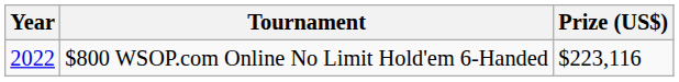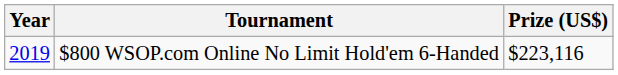 <table class="wikitable">
 <tr>
 <th>Year</th>
 <th>Tournament</th>
 <th>Prize (US$)</th>
 </tr>
 <tr>
-<td><a href='#'>2022</a></td>
+<td><a href='#'>2019</a></td>
 <td>$800 WSOP.com Online No Limit Hold'em 6-Handed</td>
 <td>$223,116</td>
 </tr>
 </table>
